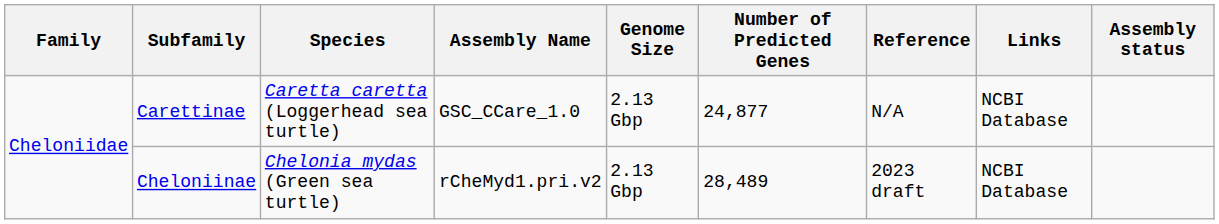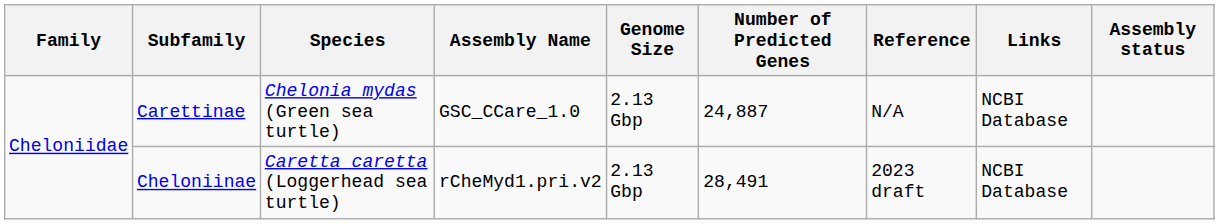 <table class="wikitable sortable">
 <tr>
 <th>Family</th>
 <th>Subfamily</th>
 <th>Species</th>
 <th>Assembly Name</th>
 <th>Genome Size</th>
 <th>Number of Predicted Genes</th>
 <th>Reference</th>
 <th>Links</th>
 <th>Assembly status</th>
 </tr>
 <tr>
 <td rowspan="2"><a href='#'>Cheloniidae</a></td>
 <td><a href='#'>Carettinae</a></td>
-<td><a href='#'><em>Caretta caretta</em></a><br>(Loggerhead sea turtle)</td>
+<td><a href='#'><em>Chelonia mydas</em></a><br>(Green sea turtle)</td>
 <td>GSC_CCare_1.0</td>
 <td>2.13 Gbp</td>
-<td>24,877</td>
+<td>24,887</td>
 <td>N/A</td>
 <td>NCBI Database</td>
 <td></td>
 </tr>
 <tr>
 <td><a href='#'>Cheloniinae</a></td>
-<td><a href='#'><em>Chelonia mydas</em></a><br>(Green sea turtle)</td>
+<td><a href='#'><em>Caretta caretta</em></a><br>(Loggerhead sea turtle)</td>
 <td>rCheMyd1.pri.v2</td>
 <td>2.13 Gbp</td>
-<td>28,489</td>
+<td>28,491</td>
 <td>2023 draft</td>
 <td>NCBI Database</td>
 <td></td>
 </tr>
 </table>
